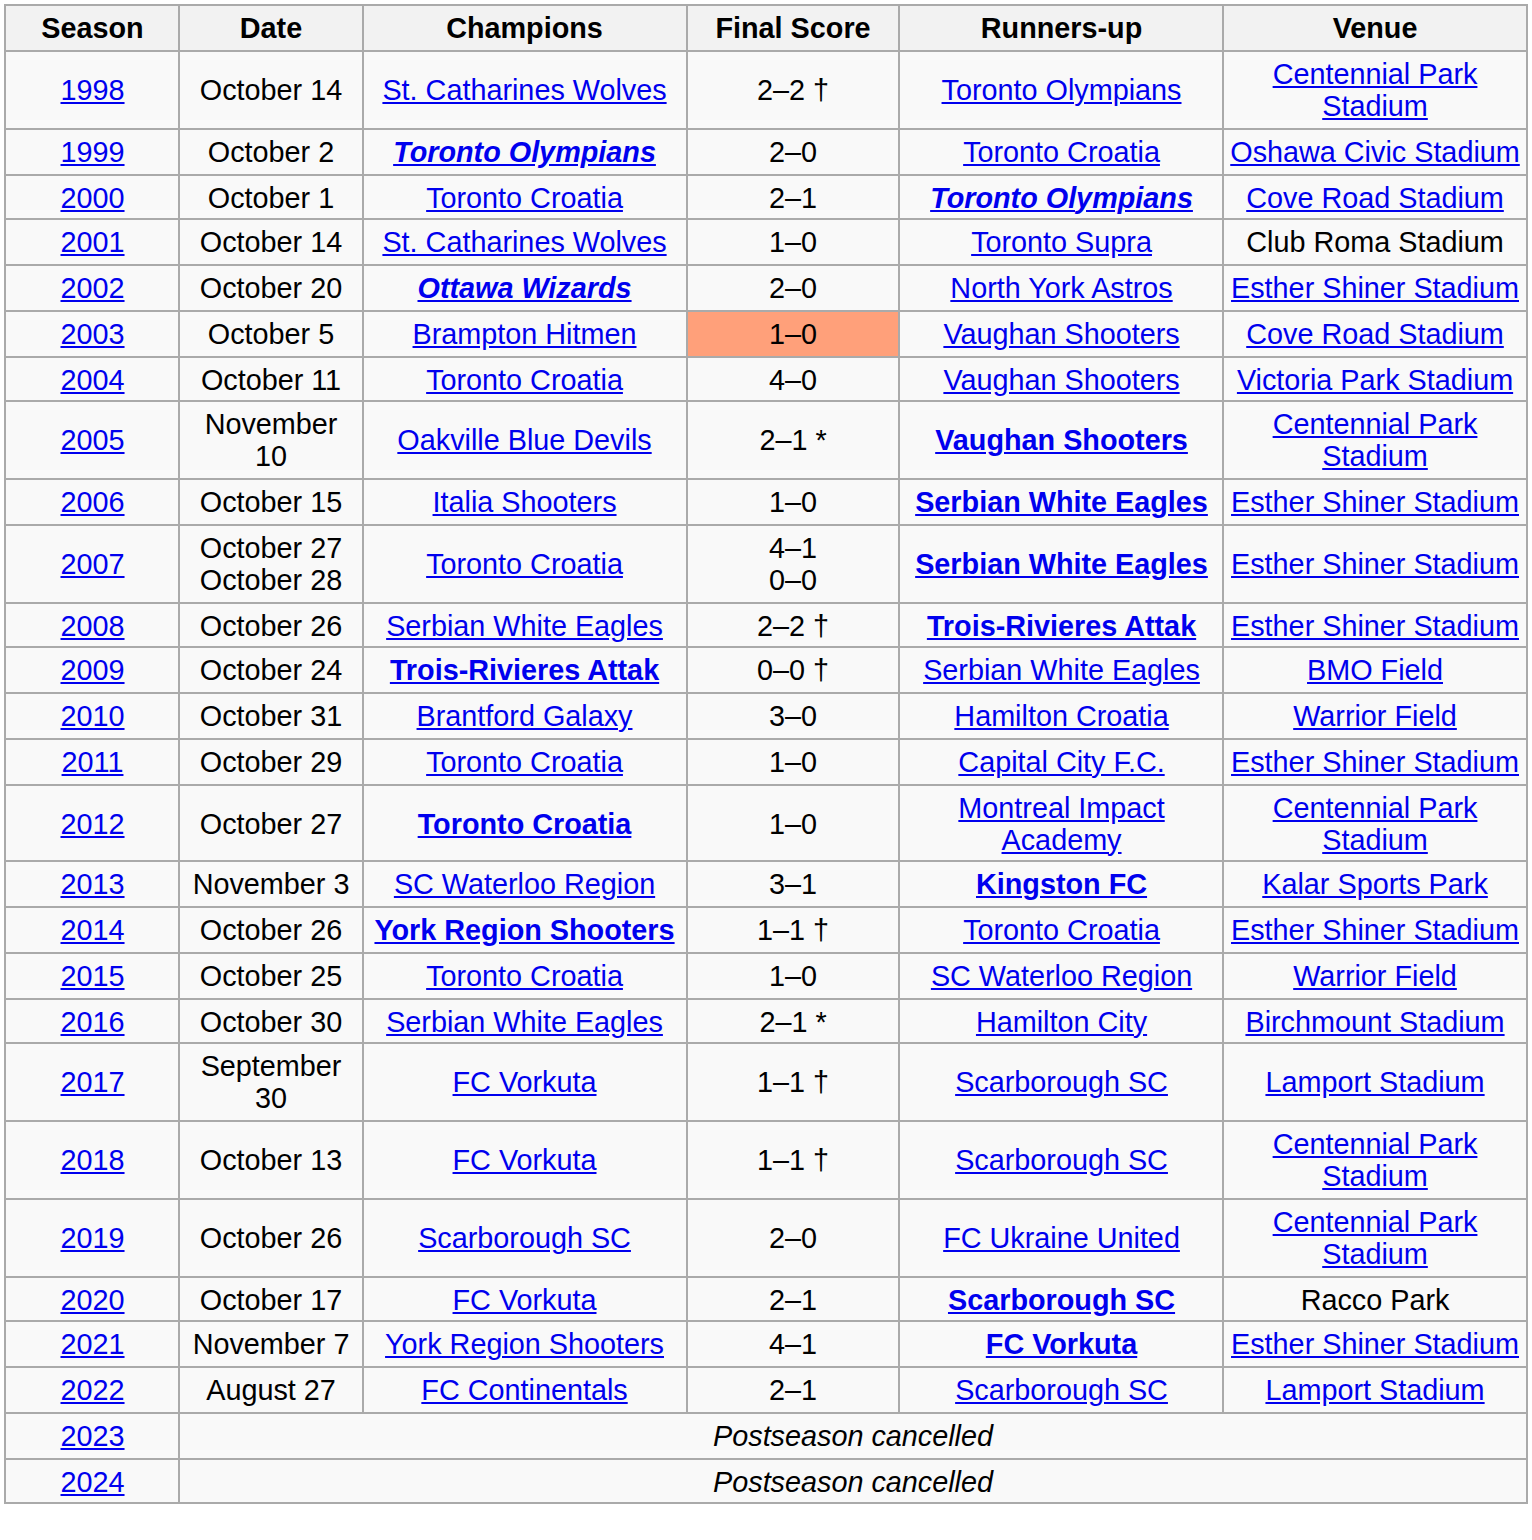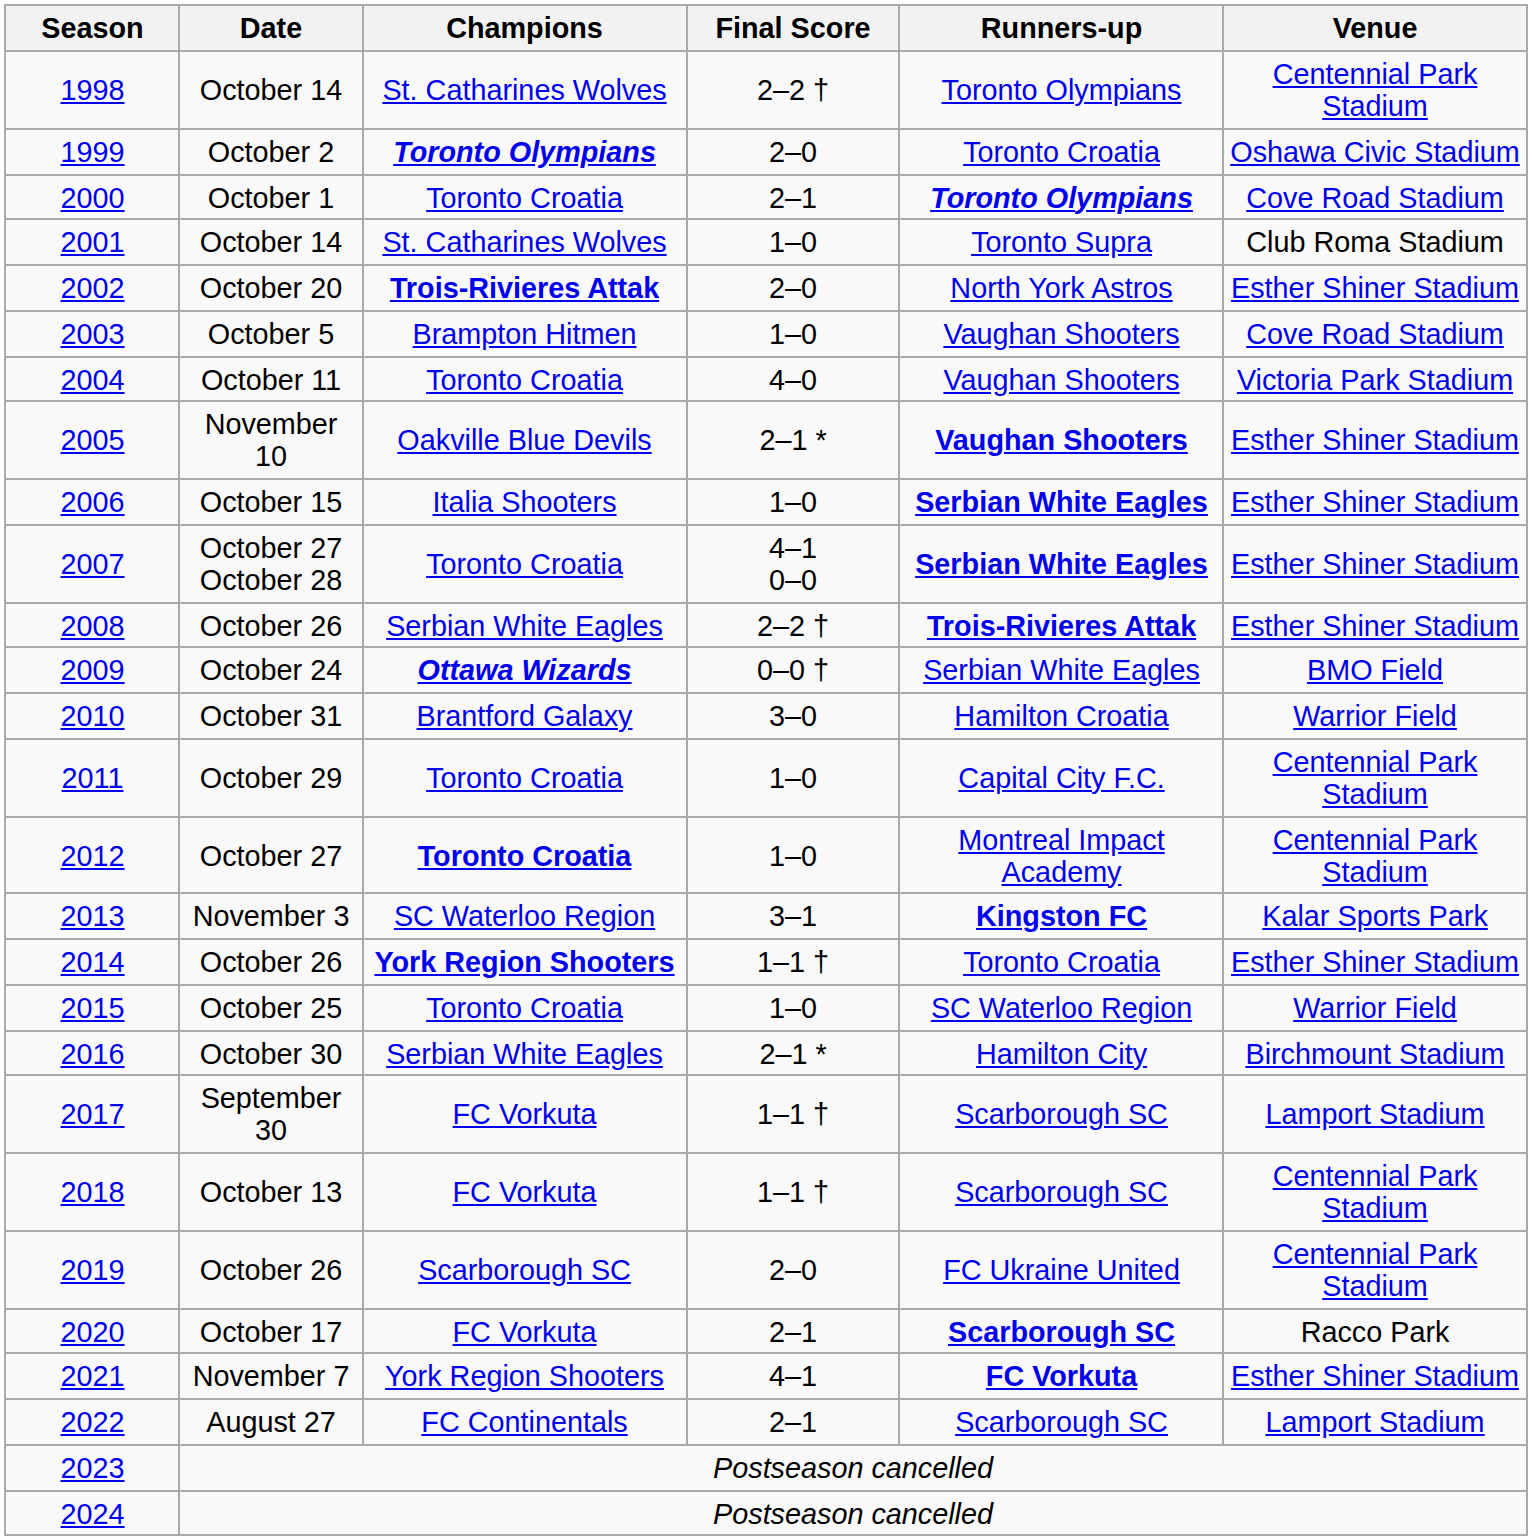 <table class="wikitable" style="text-align:center;margin-left:1em;float:left; font-size:90%;">
 <tr>
 <th width="80">Season</th>
 <th width="85">Date</th>
 <th width="155">Champions</th>
 <th width="100">Final Score</th>
 <th width="155">Runners-up</th>
 <th width="145">Venue</th>
 </tr>
 <tr>
 <td align=center><a href='#'>1998</a></td>
 <td>October 14</td>
 <td><a href='#'>St. Catharines Wolves</a></td>
 <td style="text-align:center;">2–2 †</td>
 <td><a href='#'>Toronto Olympians</a></td>
 <td><a href='#'>Centennial Park Stadium</a></td>
 </tr>
 <tr>
 <td align=center><a href='#'>1999</a></td>
 <td>October 2</td>
 <td><strong><em><a href='#'>Toronto Olympians</a></em></strong></td>
 <td align=center>2–0</td>
 <td><a href='#'>Toronto Croatia</a></td>
 <td><a href='#'>Oshawa Civic Stadium</a></td>
 </tr>
 <tr>
 <td align=center><a href='#'>2000</a></td>
 <td>October 1</td>
 <td><a href='#'>Toronto Croatia</a></td>
 <td align=center>2–1</td>
 <td><strong><em><a href='#'>Toronto Olympians</a></em></strong></td>
 <td><a href='#'>Cove Road Stadium</a></td>
 </tr>
 <tr>
 <td align=center><a href='#'>2001</a></td>
 <td>October 14</td>
 <td><a href='#'>St. Catharines Wolves</a></td>
 <td align=center>1–0</td>
 <td><a href='#'>Toronto Supra</a></td>
 <td>Club Roma Stadium</td>
 </tr>
 <tr>
 <td align=center><a href='#'>2002</a></td>
 <td>October 20</td>
-<td><strong><em><a href='#'>Ottawa Wizards</a></em></strong></td>
+<td><strong><a href='#'>Trois-Rivieres Attak</a></strong></td>
 <td align=center>2–0</td>
 <td><a href='#'>North York Astros</a></td>
 <td><a href='#'>Esther Shiner Stadium</a></td>
 </tr>
 <tr>
 <td align=center><a href='#'>2003</a></td>
 <td>October 5</td>
 <td><a href='#'>Brampton Hitmen</a></td>
-<td align=center style="background: lightsalmon;">1–0</td>
+<td align=center>1–0</td>
 <td><a href='#'>Vaughan Shooters</a></td>
 <td><a href='#'>Cove Road Stadium</a></td>
 </tr>
 <tr>
 <td align=center><a href='#'>2004</a></td>
 <td>October 11</td>
 <td><a href='#'>Toronto Croatia</a></td>
 <td style="text-align:center;">4–0</td>
 <td><a href='#'>Vaughan Shooters</a></td>
 <td><a href='#'>Victoria Park Stadium</a></td>
 </tr>
 <tr>
 <td align=center><a href='#'>2005</a></td>
 <td>November 10</td>
 <td><a href='#'>Oakville Blue Devils</a></td>
 <td align=center>2–1 *</td>
 <td><strong><a href='#'>Vaughan Shooters</a></strong></td>
-<td><a href='#'>Centennial Park Stadium</a></td>
+<td><a href='#'>Esther Shiner Stadium</a></td>
 </tr>
 <tr>
 <td align=center><a href='#'>2006</a></td>
 <td>October 15</td>
 <td><a href='#'>Italia Shooters</a></td>
 <td align=center>1–0</td>
 <td><strong><a href='#'>Serbian White Eagles</a></strong></td>
 <td><a href='#'>Esther Shiner Stadium</a></td>
 </tr>
 <tr>
 <td align=center><a href='#'>2007</a></td>
 <td>October 27 <br> October 28</td>
 <td><a href='#'>Toronto Croatia</a></td>
 <td style="text-align:center;">4–1 <br> 0–0</td>
 <td><strong><a href='#'>Serbian White Eagles</a></strong></td>
 <td><a href='#'>Esther Shiner Stadium</a></td>
 </tr>
 <tr>
 <td align=center><a href='#'>2008</a></td>
 <td>October 26</td>
 <td><a href='#'>Serbian White Eagles</a></td>
 <td style="text-align:center;">2–2 †</td>
 <td><strong><a href='#'>Trois-Rivieres Attak</a></strong></td>
 <td><a href='#'>Esther Shiner Stadium</a></td>
 </tr>
 <tr>
 <td align=center><a href='#'>2009</a></td>
 <td>October 24</td>
-<td><strong><a href='#'>Trois-Rivieres Attak</a></strong></td>
+<td><strong><em><a href='#'>Ottawa Wizards</a></em></strong></td>
 <td align=center>0–0 †</td>
 <td><a href='#'>Serbian White Eagles</a></td>
 <td><a href='#'>BMO Field</a></td>
 </tr>
 <tr>
 <td align=center><a href='#'>2010</a></td>
 <td>October 31</td>
 <td><a href='#'>Brantford Galaxy</a></td>
 <td align=center>3–0</td>
 <td><a href='#'>Hamilton Croatia</a></td>
 <td><a href='#'>Warrior Field</a></td>
 </tr>
 <tr>
 <td align=center><a href='#'>2011</a></td>
 <td>October 29</td>
 <td><a href='#'>Toronto Croatia</a></td>
 <td style="text-align:center;">1–0</td>
 <td><a href='#'>Capital City F.C.</a></td>
-<td><a href='#'>Esther Shiner Stadium</a></td>
+<td><a href='#'>Centennial Park Stadium</a></td>
 </tr>
 <tr>
 <td align=center><a href='#'>2012</a></td>
 <td>October 27</td>
 <td><strong><a href='#'>Toronto Croatia</a></strong></td>
 <td style="text-align:center;">1–0</td>
 <td><a href='#'>Montreal Impact Academy</a></td>
 <td><a href='#'>Centennial Park Stadium</a></td>
 </tr>
 <tr>
 <td align=center><a href='#'>2013</a></td>
 <td>November 3</td>
 <td><a href='#'>SC Waterloo Region</a></td>
 <td align=center>3–1</td>
 <td><strong><a href='#'>Kingston FC</a></strong></td>
 <td><a href='#'>Kalar Sports Park</a></td>
 </tr>
 <tr>
 <td align=center><a href='#'>2014</a></td>
 <td>October 26</td>
 <td><strong><a href='#'>York Region Shooters</a></strong></td>
 <td align=center>1–1 †</td>
 <td><a href='#'>Toronto Croatia</a></td>
 <td><a href='#'>Esther Shiner Stadium</a></td>
 </tr>
 <tr>
 <td align=center><a href='#'>2015</a></td>
 <td>October 25</td>
 <td><a href='#'>Toronto Croatia</a></td>
 <td style="text-align:center;">1–0</td>
 <td><a href='#'>SC Waterloo Region</a></td>
 <td><a href='#'>Warrior Field</a></td>
 </tr>
 <tr>
 <td align=center><a href='#'>2016</a></td>
 <td>October 30</td>
 <td><a href='#'>Serbian White Eagles</a></td>
 <td align=center>2–1 *</td>
 <td><a href='#'>Hamilton City</a></td>
 <td><a href='#'>Birchmount Stadium</a></td>
 </tr>
 <tr>
 <td align=center><a href='#'>2017</a></td>
 <td>September 30</td>
 <td><a href='#'>FC Vorkuta</a></td>
 <td align=center>1–1 †</td>
 <td><a href='#'>Scarborough SC</a></td>
 <td><a href='#'>Lamport Stadium</a></td>
 </tr>
 <tr>
 <td align=center><a href='#'>2018</a></td>
 <td>October 13</td>
 <td><a href='#'>FC Vorkuta</a></td>
 <td align=center>1–1 †</td>
 <td><a href='#'>Scarborough SC</a></td>
 <td><a href='#'>Centennial Park Stadium</a></td>
 </tr>
 <tr>
 <td align=center><a href='#'>2019</a></td>
 <td>October 26</td>
 <td><a href='#'>Scarborough SC</a></td>
 <td align=center>2–0</td>
 <td><a href='#'>FC Ukraine United</a></td>
 <td><a href='#'>Centennial Park Stadium</a></td>
 </tr>
 <tr>
 <td align=center><a href='#'>2020</a></td>
 <td>October 17</td>
 <td><a href='#'>FC Vorkuta</a></td>
 <td align=center>2–1</td>
 <td><strong><a href='#'>Scarborough SC</a> </strong></td>
 <td>Racco Park</td>
 </tr>
 <tr>
 <td align=center><a href='#'>2021</a></td>
 <td>November 7</td>
 <td><a href='#'>York Region Shooters</a></td>
 <td align=center>4–1</td>
 <td><strong><a href='#'>FC Vorkuta</a></strong></td>
 <td><a href='#'>Esther Shiner Stadium</a></td>
 </tr>
 <tr>
 <td align=center><a href='#'>2022</a></td>
 <td>August 27</td>
 <td><a href='#'>FC Continentals</a></td>
 <td align=center>2–1</td>
 <td><a href='#'>Scarborough SC</a></td>
 <td><a href='#'>Lamport Stadium</a></td>
 </tr>
 <tr>
 <td align=center><a href='#'>2023</a></td>
 <td colspan=5><em>Postseason cancelled</em></td>
 </tr>
 <tr>
 <td align=center><a href='#'>2024</a></td>
 <td colspan=5><em>Postseason cancelled</em></td>
 </tr>
 </table>
